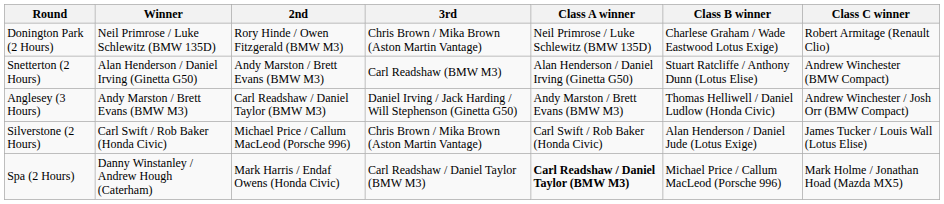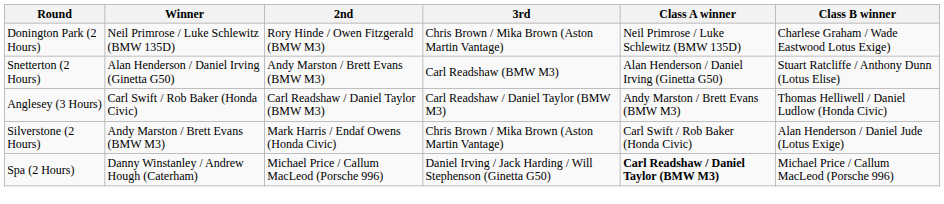 <table class="wikitable">
 <tr>
 <th>Round</th>
 <th>Winner</th>
 <th>2nd</th>
 <th>3rd</th>
 <th>Class A winner</th>
 <th>Class B winner</th>
-<th>Class C winner</th>
 </tr>
 <tr>
 <td>Donington Park (2 Hours)</td>
 <td>Neil Primrose / Luke Schlewitz (BMW 135D)</td>
 <td>Rory Hinde / Owen Fitzgerald (BMW M3)</td>
 <td>Chris Brown / Mika Brown (Aston Martin Vantage)</td>
 <td>Neil Primrose / Luke Schlewitz (BMW 135D)</td>
 <td>Charlese Graham / Wade Eastwood Lotus Exige)</td>
-<td>Robert Armitage (Renault Clio)</td>
 </tr>
 <tr>
 <td>Snetterton (2 Hours)</td>
 <td>Alan Henderson / Daniel Irving (Ginetta G50)</td>
 <td>Andy Marston / Brett Evans (BMW M3)</td>
 <td>Carl Readshaw (BMW M3)</td>
 <td>Alan Henderson / Daniel Irving (Ginetta G50)</td>
 <td>Stuart Ratcliffe / Anthony Dunn (Lotus Elise)</td>
-<td>Andrew Winchester (BMW Compact)</td>
 </tr>
 <tr>
 <td>Anglesey (3 Hours)</td>
-<td>Andy Marston / Brett Evans (BMW M3)</td>
+<td>Carl Swift / Rob Baker (Honda Civic)</td>
 <td>Carl Readshaw / Daniel Taylor (BMW M3)</td>
-<td>Daniel Irving / Jack Harding / Will Stephenson (Ginetta G50)</td>
+<td>Carl Readshaw / Daniel Taylor (BMW M3)</td>
 <td>Andy Marston / Brett Evans (BMW M3)</td>
 <td>Thomas Helliwell / Daniel Ludlow (Honda Civic)</td>
-<td>Andrew Winchester / Josh Orr (BMW Compact)</td>
 </tr>
 <tr>
 <td>Silverstone (2 Hours)</td>
-<td>Carl Swift / Rob Baker (Honda Civic)</td>
-<td>Michael Price / Callum MacLeod (Porsche 996)</td>
+<td>Andy Marston / Brett Evans (BMW M3)</td>
+<td>Mark Harris / Endaf Owens (Honda Civic)</td>
 <td>Chris Brown / Mika Brown (Aston Martin Vantage)</td>
 <td>Carl Swift / Rob Baker (Honda Civic)</td>
 <td>Alan Henderson / Daniel Jude (Lotus Exige)</td>
-<td>James Tucker / Louis Wall (Lotus Elise)</td>
 </tr>
 <tr>
 <td>Spa (2 Hours)</td>
 <td>Danny Winstanley / Andrew Hough (Caterham)</td>
-<td>Mark Harris / Endaf Owens (Honda Civic)</td>
-<td>Carl Readshaw / Daniel Taylor (BMW M3)</td>
+<td>Michael Price / Callum MacLeod (Porsche 996)</td>
+<td>Daniel Irving / Jack Harding / Will Stephenson (Ginetta G50)</td>
 <td><strong>Carl Readshaw / Daniel Taylor (BMW M3)</strong></td>
 <td>Michael Price / Callum MacLeod (Porsche 996)</td>
-<td>Mark Holme / Jonathan Hoad (Mazda MX5)</td>
 </tr>
 </table>
